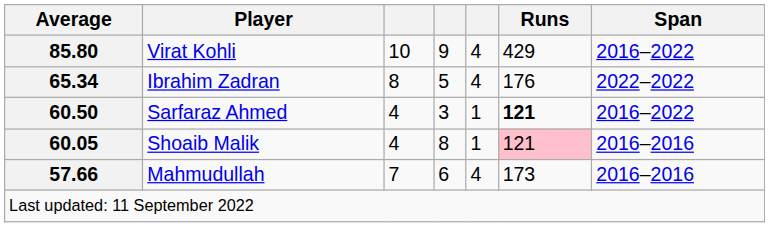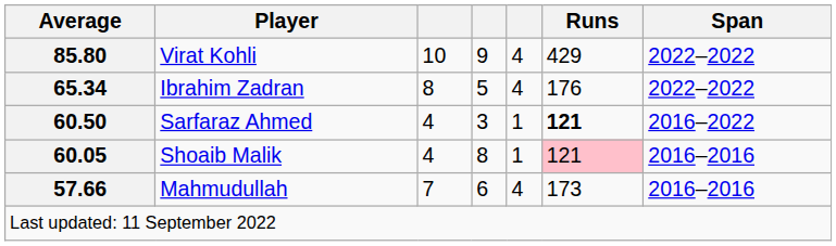 <table class="wikitable sortable" style="width:100%;">
 <tr>
 <th>Average</th>
 <th>Player</th>
 <th></th>
 <th></th>
 <th></th>
 <th>Runs</th>
 <th>Span</th>
 </tr>
 <tr>
 <th>85.80</th>
 <td> <a href='#'>Virat Kohli</a></td>
 <td>10</td>
 <td>9</td>
 <td>4</td>
 <td>429</td>
-<td><a href='#'>2016</a>–<a href='#'>2022</a></td>
+<td><a href='#'>2022</a>–<a href='#'>2022</a></td>
 </tr>
 <tr>
 <th>65.34</th>
 <td> <a href='#'>Ibrahim Zadran</a></td>
 <td>8</td>
 <td>5</td>
 <td>4</td>
 <td>176</td>
 <td><a href='#'>2022</a>–<a href='#'>2022</a></td>
 </tr>
 <tr>
 <th>60.50</th>
 <td> <a href='#'>Sarfaraz Ahmed</a></td>
 <td>4</td>
 <td>3</td>
 <td>1</td>
 <td><strong>121</strong></td>
 <td><a href='#'>2016</a>–<a href='#'>2022</a></td>
 </tr>
 <tr>
 <th>60.05</th>
 <td> <a href='#'>Shoaib Malik</a></td>
 <td>4</td>
 <td>8</td>
 <td>1</td>
 <td style="background: pink;">121</td>
 <td><a href='#'>2016</a>–<a href='#'>2016</a></td>
 </tr>
 <tr>
 <th>57.66</th>
 <td> <a href='#'>Mahmudullah</a></td>
 <td>7</td>
 <td>6</td>
 <td>4</td>
 <td>173</td>
 <td><a href='#'>2016</a>–<a href='#'>2016</a></td>
 </tr>
 <tr>
 <td colspan="9"><small>Last updated: 11 September 2022</small></td>
 </tr>
 </table>
